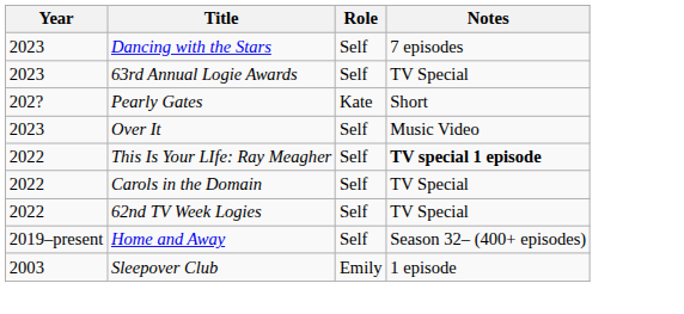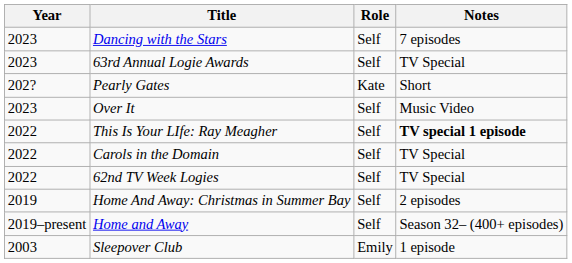 <table class="wikitable">
 <tr>
 <th>Year</th>
 <th>Title</th>
 <th>Role</th>
 <th>Notes</th>
 </tr>
 <tr>
 <td>2023</td>
 <td><em><a href='#'>Dancing with the Stars</a></em></td>
 <td>Self</td>
 <td>7 episodes</td>
 </tr>
 <tr>
 <td>2023</td>
 <td><em>63rd Annual Logie Awards</em></td>
 <td>Self</td>
 <td>TV Special</td>
 </tr>
 <tr>
 <td>202?</td>
 <td><em>Pearly Gates</em></td>
 <td>Kate</td>
 <td>Short</td>
 </tr>
 <tr>
 <td>2023</td>
 <td><em>Over It</em></td>
 <td>Self</td>
 <td>Music Video</td>
 </tr>
 <tr>
 <td>2022</td>
 <td><em>This Is Your LIfe: Ray Meagher</em></td>
 <td>Self</td>
 <td><strong>TV special 1 episode</strong></td>
 </tr>
 <tr>
 <td>2022</td>
 <td><em>Carols in the Domain</em></td>
 <td>Self</td>
 <td>TV Special</td>
 </tr>
 <tr>
 <td>2022</td>
 <td><em>62nd TV Week Logies</em></td>
 <td>Self</td>
 <td>TV Special</td>
 </tr>
 <tr>
+<td>2019</td>
+<td><em>Home And Away: Christmas in Summer Bay</em></td>
+<td>Self</td>
+<td>2 episodes</td>
+</tr>
+<tr>
 <td>2019–present</td>
 <td><em><a href='#'>Home and Away</a></em></td>
 <td>Self</td>
 <td>Season 32– (400+ episodes)</td>
 </tr>
 <tr>
 <td>2003</td>
 <td><em>Sleepover Club</em></td>
 <td>Emily</td>
 <td>1 episode</td>
 </tr>
 </table>
